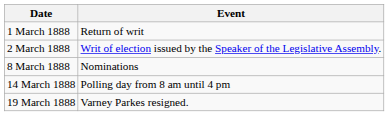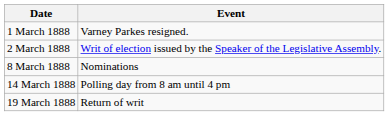 <table class="wikitable">
 <tr>
 <th>Date</th>
 <th>Event</th>
 </tr>
 <tr>
 <td>1 March 1888</td>
-<td>Return of writ</td>
+<td>Varney Parkes resigned.</td>
 </tr>
 <tr>
 <td>2 March 1888</td>
 <td><a href='#'>Writ of election</a> issued by the <a href='#'>Speaker of the Legislative Assembly</a>.</td>
 </tr>
 <tr>
 <td>8 March 1888</td>
 <td>Nominations</td>
 </tr>
 <tr>
 <td>14 March 1888</td>
 <td>Polling day from 8 am until 4 pm</td>
 </tr>
 <tr>
 <td>19  March 1888</td>
-<td>Varney Parkes resigned.</td>
+<td>Return of writ</td>
 </tr>
 </table>
